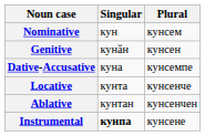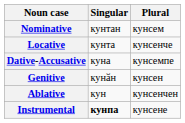 <table class="wikitable">
 <tr>
 <th>Noun case</th>
 <th>Singular</th>
 <th>Plural</th>
 </tr>
 <tr>
 <th><a href='#'>Nominative</a></th>
-<td>кун</td>
+<td>кунтан</td>
 <td>кунсем</td>
+</tr>
+<tr>
+<th><a href='#'>Locative</a></th>
+<td>кунта</td>
+<td>кунсенче</td>
+</tr>
+<tr>
+<th><a href='#'>Dative</a>-<a href='#'>Accusative</a></th>
+<td>куна</td>
+<td>кунсемпе</td>
 </tr>
 <tr>
 <th><a href='#'>Genitive</a></th>
 <td>кунӑн</td>
 <td>кунсен</td>
 </tr>
 <tr>
-<th><a href='#'>Dative</a>-<a href='#'>Accusative</a></th>
-<td>куна</td>
-<td>кунсемпе</td>
-</tr>
-<tr>
-<th><a href='#'>Locative</a></th>
-<td>кунта</td>
-<td>кунсенче</td>
-</tr>
-<tr>
 <th><a href='#'>Ablative</a></th>
-<td>кунтан</td>
+<td>кун</td>
 <td>кунсенчен</td>
 </tr>
 <tr>
 <th><a href='#'>Instrumental</a></th>
 <td><strong>кунпа</strong></td>
 <td>кунсене</td>
 </tr>
 </table>
